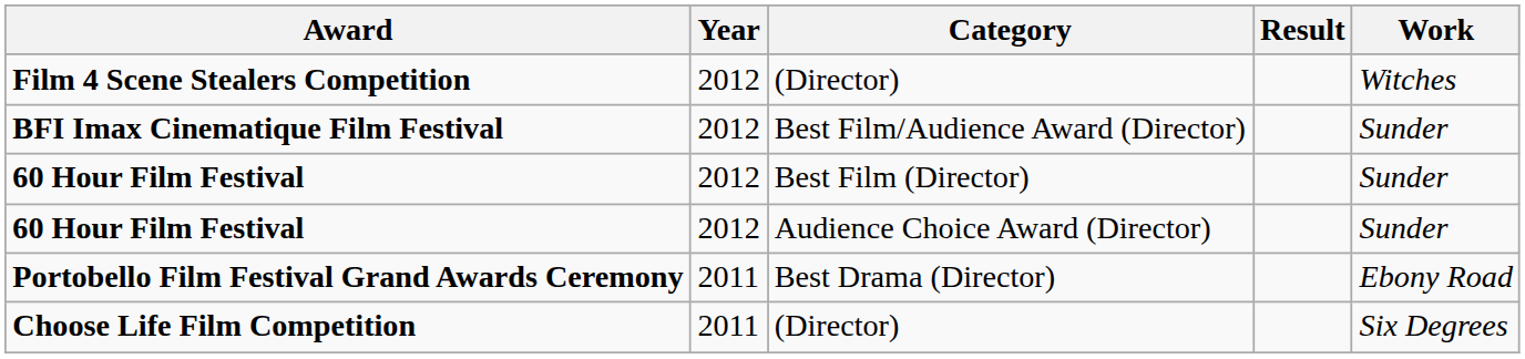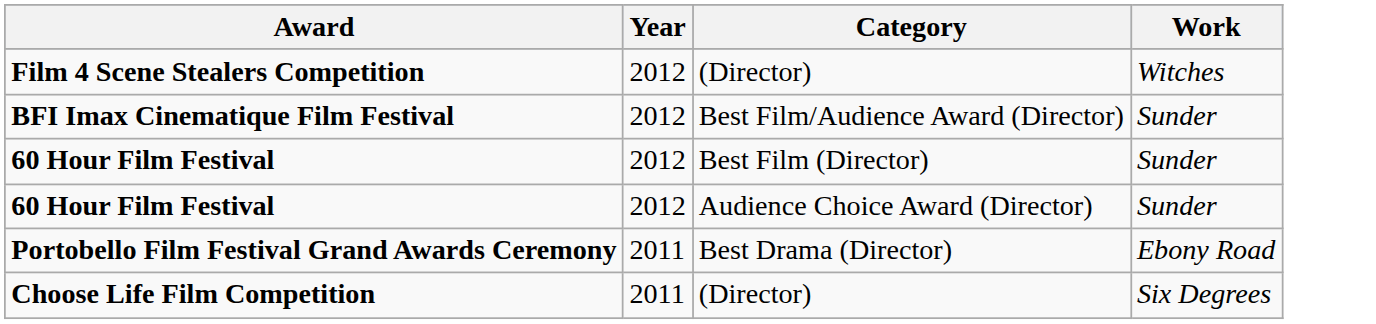 <table class="wikitable">
 <tr style="background:#b0c4de; text-align:center;">
 <th>Award</th>
 <th>Year</th>
 <th>Category</th>
-<th>Result</th>
 <th>Work</th>
 </tr>
 <tr>
 <td><strong>Film 4 Scene Stealers Competition</strong></td>
 <td>2012</td>
 <td>(Director)</td>
-<td></td>
 <td><em>Witches</em></td>
 </tr>
 <tr>
 <td><strong>BFI Imax Cinematique Film Festival</strong></td>
 <td>2012</td>
 <td>Best Film/Audience Award (Director)</td>
-<td></td>
 <td><em>Sunder</em></td>
 </tr>
 <tr>
 <td><strong>60 Hour Film Festival</strong></td>
 <td>2012</td>
 <td>Best Film (Director)</td>
-<td></td>
 <td><em>Sunder</em></td>
 </tr>
 <tr>
 <td><strong>60 Hour Film Festival</strong></td>
 <td>2012</td>
 <td>Audience Choice Award (Director)</td>
-<td></td>
 <td><em>Sunder</em></td>
 </tr>
 <tr>
 <td><strong>Portobello Film Festival Grand Awards Ceremony</strong></td>
 <td>2011</td>
 <td>Best Drama (Director)</td>
-<td></td>
 <td><em>Ebony Road</em></td>
 </tr>
 <tr>
 <td><strong>Choose Life Film Competition</strong></td>
 <td>2011</td>
 <td>(Director)</td>
-<td></td>
 <td><em>Six Degrees</em></td>
 </tr>
 </table>
